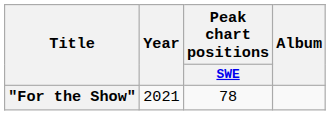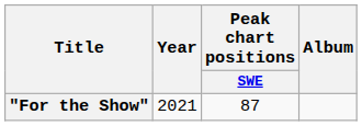 <table class="wikitable plainrowheaders" style="text-align:center;">
 <tr>
 <th scope="col" rowspan="2">Title</th>
 <th scope="col" rowspan="2">Year</th>
 <th scope="col" colspan="1">Peak chart positions</th>
 <th scope="col" rowspan="2">Album</th>
 </tr>
 <tr>
 <th scope="col" style="width:3em;font-size:85%;"><a href='#'>SWE</a><br></th>
 </tr>
 <tr>
 <th scope="row">"For the Show"</th>
 <td>2021</td>
-<td>78</td>
+<td>87</td>
 <td></td>
 </tr>
 </table>
